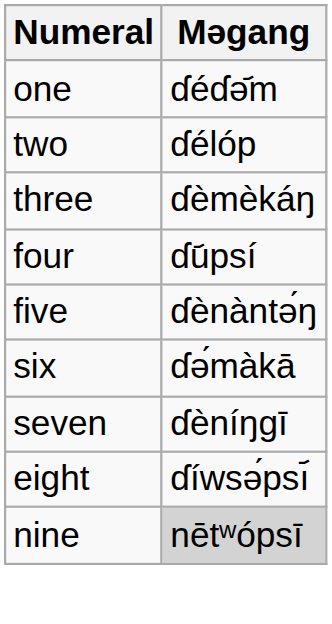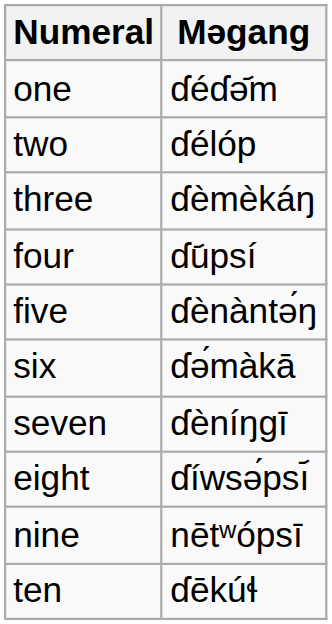 <table class="wikitable">
 <tr>
 <th>Numeral</th>
 <th>Mәgang</th>
 </tr>
 <tr>
 <td>one</td>
 <td>ɗéɗә᷄m</td>
 </tr>
 <tr>
 <td>two</td>
 <td>ɗélóp</td>
 </tr>
 <tr>
 <td>three</td>
 <td>ɗèmèkáŋ</td>
 </tr>
 <tr>
 <td>four</td>
 <td>ɗu᷄psí</td>
 </tr>
 <tr>
 <td>five</td>
 <td>ɗènàntә́ŋ</td>
 </tr>
 <tr>
 <td>six</td>
 <td>ɗә́màkā</td>
 </tr>
 <tr>
 <td>seven</td>
 <td>ɗèníŋgī</td>
 </tr>
 <tr>
 <td>eight</td>
 <td>ɗíwsә́psı᷄</td>
 </tr>
 <tr>
 <td>nine</td>
-<td style="background: lightgrey;">nētʷópsī</td>
+<td>nētʷópsī</td>
+</tr>
+<tr>
+<td>ten</td>
+<td>ɗēkúɬ</td>
 </tr>
 </table>
